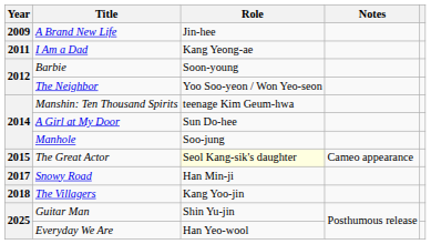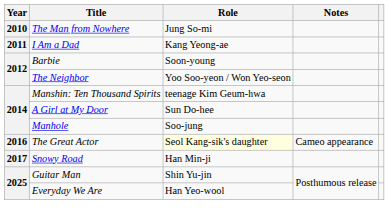 <table class="wikitable plainrowheaders sortable">
 <tr>
 <th scope="col">Year</th>
 <th scope="col">Title</th>
 <th scope="col">Role</th>
 <th scope="col" class="unsortable">Notes</th>
 <th scope="col" class="unsortable"></th>
 </tr>
 <tr>
-<th scope="row">2009</th>
-<td><em><a href='#'>A Brand New Life</a></em></td>
-<td>Jin-hee</td>
+<th scope="row">2010</th>
+<td><em><a href='#'>The Man from Nowhere</a></em></td>
+<td>Jung So-mi</td>
 <td></td>
 <td style="text-align:center"></td>
 </tr>
 <tr>
 <th scope="row">2011</th>
 <td><em><a href='#'>I Am a Dad</a></em></td>
 <td>Kang Yeong-ae</td>
 <td></td>
 <td style="text-align:center"></td>
 </tr>
 <tr>
 <th scope="row" rowspan="2">2012</th>
 <td><em>Barbie</em></td>
 <td>Soon-young</td>
 <td></td>
 <td style="text-align:center"></td>
 </tr>
 <tr>
 <td><em><a href='#'>The Neighbor</a></em></td>
 <td>Yoo Soo-yeon / Won Yeo-seon</td>
 <td></td>
 <td style="text-align:center"></td>
 </tr>
 <tr>
 <th scope="row" rowspan="3">2014</th>
 <td><em>Manshin: Ten Thousand Spirits</em></td>
 <td>teenage Kim Geum-hwa</td>
 <td></td>
 <td style="text-align:center"></td>
 </tr>
 <tr>
 <td><em><a href='#'>A Girl at My Door</a></em></td>
 <td>Sun Do-hee</td>
 <td></td>
 <td style="text-align:center"></td>
 </tr>
 <tr>
 <td><em><a href='#'>Manhole</a></em></td>
 <td>Soo-jung</td>
 <td></td>
 <td style="text-align:center"></td>
 </tr>
 <tr>
-<th scope="row">2015</th>
+<th scope="row">2016</th>
 <td><em>The Great Actor</em></td>
 <td style="background: lightyellow;">Seol Kang-sik's daughter</td>
 <td>Cameo appearance</td>
 <td style="text-align:center"></td>
 </tr>
 <tr>
 <th scope="row">2017</th>
 <td><em><a href='#'>Snowy Road</a></em></td>
 <td>Han Min-ji</td>
-<td></td>
-<td style="text-align:center"></td>
-</tr>
-<tr>
-<th scope="row">2018</th>
-<td><em><a href='#'>The Villagers</a></em></td>
-<td>Kang Yoo-jin</td>
 <td></td>
 <td style="text-align:center"></td>
 </tr>
 <tr>
 <th scope="row" rowspan="2">2025</th>
 <td><em>Guitar Man</em></td>
 <td>Shin Yu-jin</td>
 <td rowspan="2">Posthumous release</td>
 <td style="text-align:center"></td>
 </tr>
 <tr>
 <td><em>Everyday We Are</em></td>
 <td>Han Yeo-wool</td>
 <td style="text-align:center"></td>
 </tr>
 </table>
